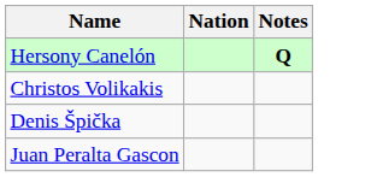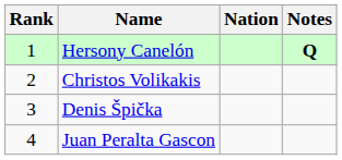 <table class="wikitable sortable" style="text-align:center">
 <tr>
+<th>Rank</th>
 <th>Name</th>
 <th>Nation</th>
 <th>Notes</th>
 </tr>
 <tr bgcolor=ccffcc>
+<td>1</td>
 <td align=left><a href='#'>Hersony Canelón</a></td>
 <td align=left></td>
 <td><strong>Q</strong></td>
 </tr>
 <tr>
+<td>2</td>
 <td align=left><a href='#'>Christos Volikakis</a></td>
 <td align=left></td>
 <td></td>
 </tr>
 <tr>
+<td>3</td>
 <td align=left><a href='#'>Denis Špička</a></td>
 <td align=left></td>
 <td></td>
 </tr>
 <tr>
+<td>4</td>
 <td align=left><a href='#'>Juan Peralta Gascon</a></td>
 <td align=left></td>
 <td></td>
 </tr>
 </table>
